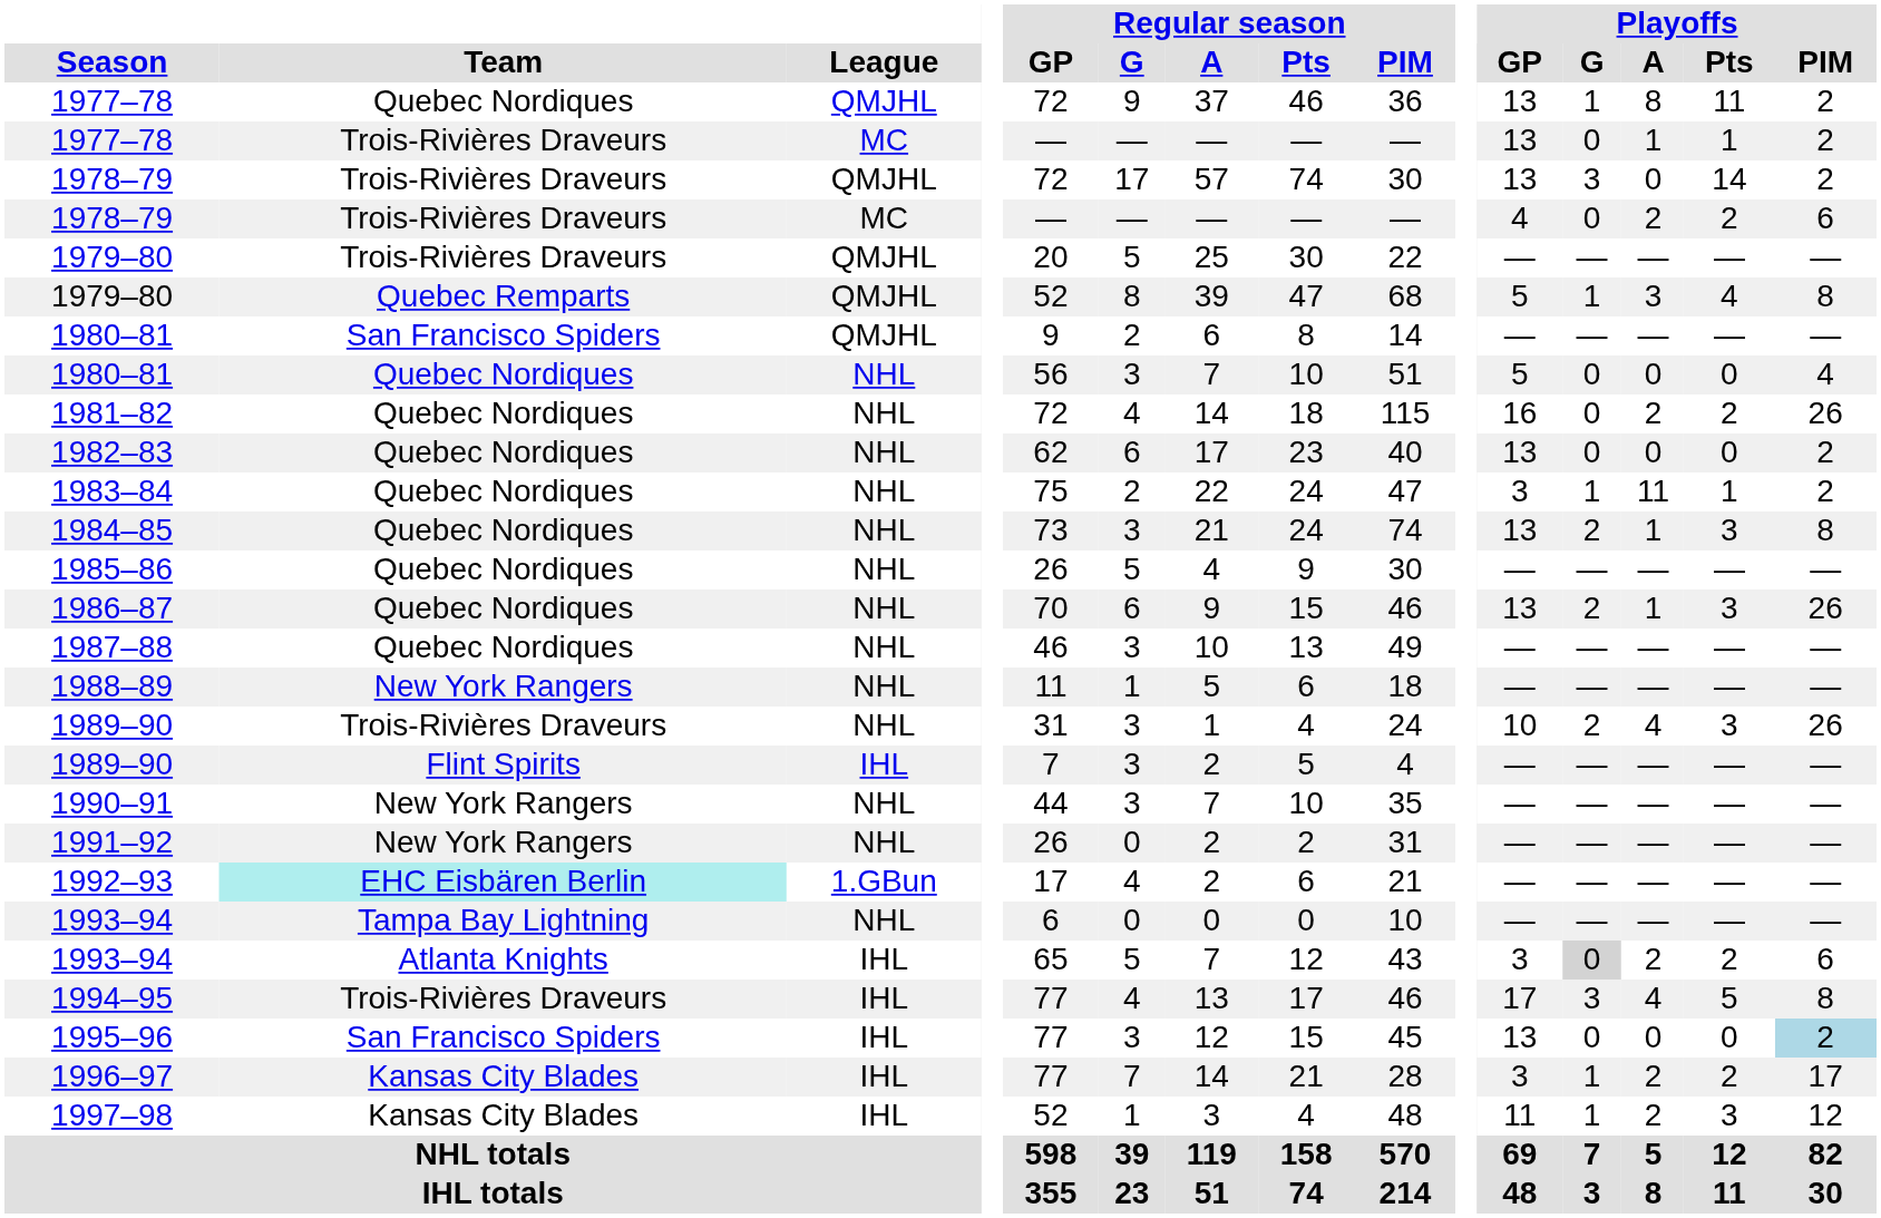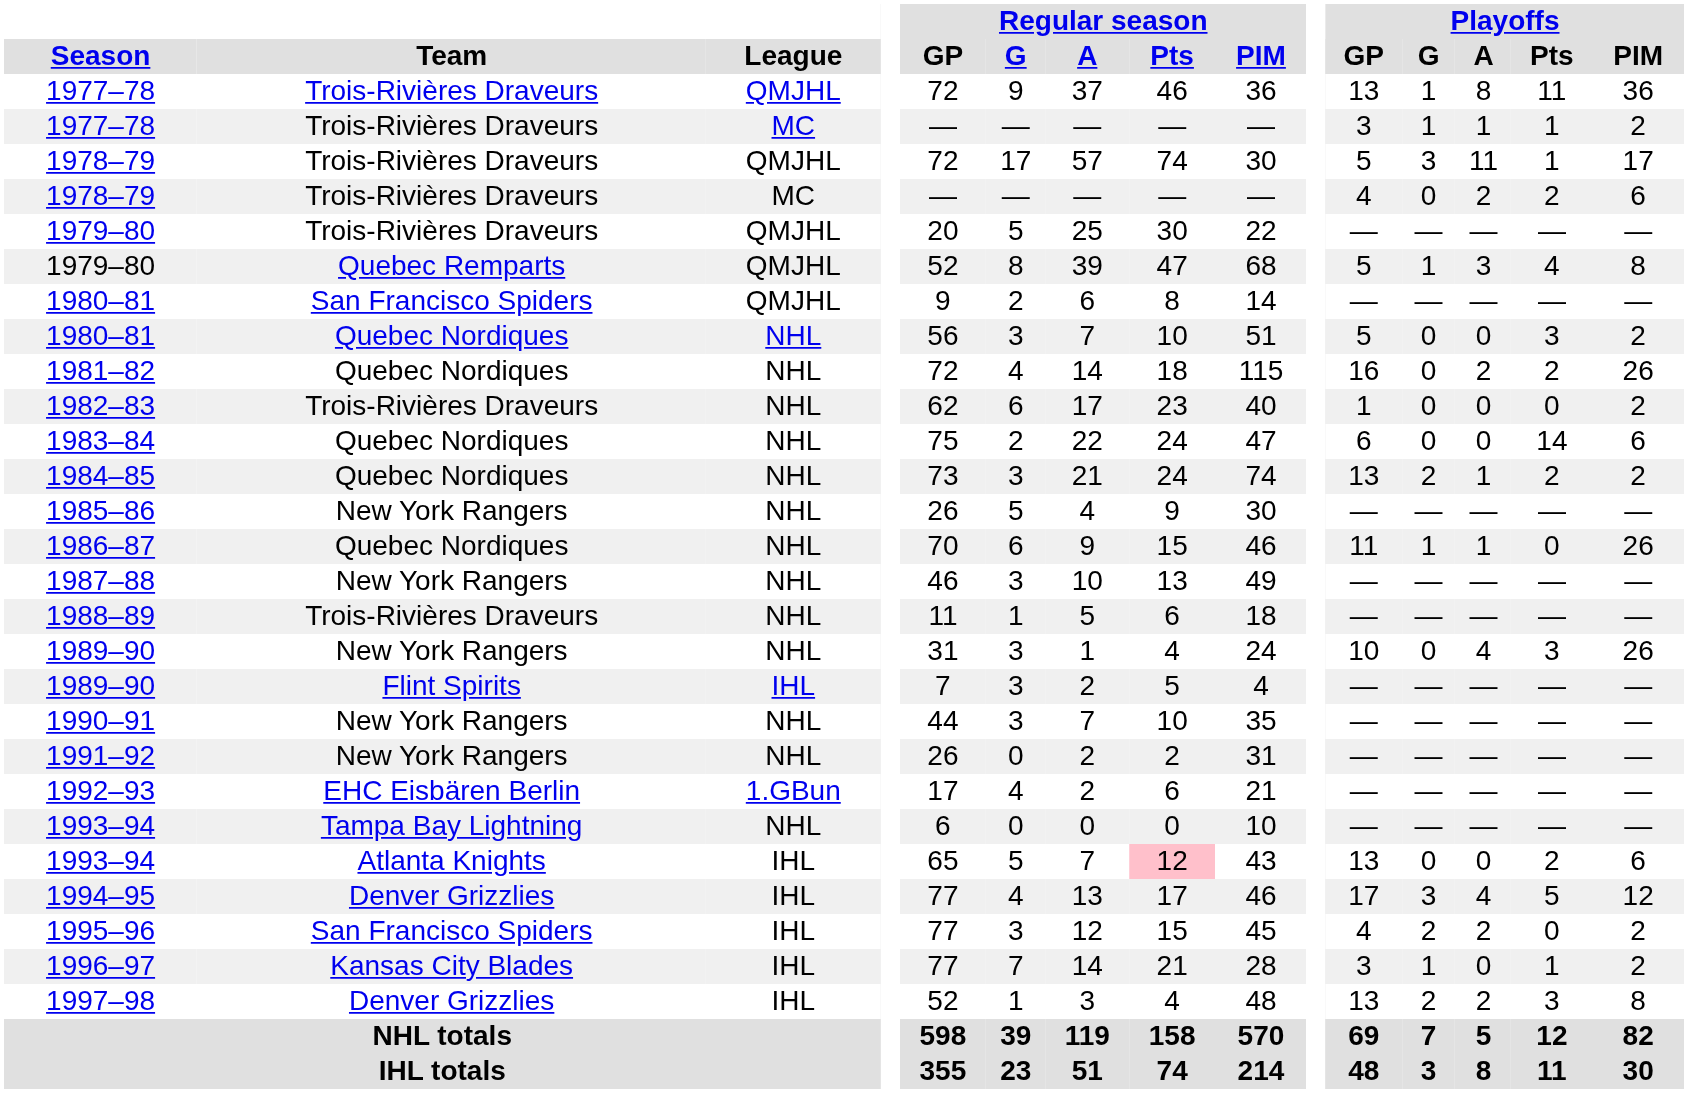 <table border="0" cellpadding="1" cellspacing="0" style="text-align:center; width:60em">
 <tr bgcolor="#e0e0e0">
 <th colspan="3" bgcolor="#ffffff"> </th>
 <th rowspan="99" bgcolor="#ffffff"> </th>
 <th colspan="5"><a href='#'>Regular season</a></th>
 <th rowspan="99" bgcolor="#ffffff"> </th>
 <th colspan="5"><a href='#'>Playoffs</a></th>
 </tr>
 <tr bgcolor="#e0e0e0">
 <th><a href='#'>Season</a></th>
 <th>Team</th>
 <th>League</th>
 <th>GP</th>
 <th><a href='#'>G</a></th>
 <th><a href='#'>A</a></th>
 <th><a href='#'>Pts</a></th>
 <th><a href='#'>PIM</a></th>
 <th>GP</th>
 <th>G</th>
 <th>A</th>
 <th>Pts</th>
 <th>PIM</th>
 </tr>
 <tr>
 <td><a href='#'>1977–78</a></td>
-<td>Quebec Nordiques</td>
+<td><a href='#'>Trois-Rivières Draveurs</a></td>
 <td><a href='#'>QMJHL</a></td>
 <td>72</td>
 <td>9</td>
 <td>37</td>
 <td>46</td>
 <td>36</td>
 <td>13</td>
 <td>1</td>
 <td>8</td>
 <td>11</td>
-<td>2</td>
+<td>36</td>
 </tr>
 <tr bgcolor="#f0f0f0">
 <td><a href='#'>1977–78</a></td>
 <td>Trois-Rivières Draveurs</td>
 <td><a href='#'>MC</a></td>
 <td>—</td>
 <td>—</td>
 <td>—</td>
 <td>—</td>
 <td>—</td>
-<td>13</td>
-<td>0</td>
+<td>3</td>
+<td>1</td>
 <td>1</td>
 <td>1</td>
 <td>2</td>
 </tr>
 <tr>
 <td><a href='#'>1978–79</a></td>
 <td>Trois-Rivières Draveurs</td>
 <td>QMJHL</td>
 <td>72</td>
 <td>17</td>
 <td>57</td>
 <td>74</td>
 <td>30</td>
-<td>13</td>
+<td>5</td>
 <td>3</td>
-<td>0</td>
-<td>14</td>
-<td>2</td>
+<td>11</td>
+<td>1</td>
+<td>17</td>
 </tr>
 <tr bgcolor="#f0f0f0">
 <td><a href='#'>1978–79</a></td>
 <td>Trois-Rivières Draveurs</td>
 <td>MC</td>
 <td>—</td>
 <td>—</td>
 <td>—</td>
 <td>—</td>
 <td>—</td>
 <td>4</td>
 <td>0</td>
 <td>2</td>
 <td>2</td>
 <td>6</td>
 </tr>
 <tr>
 <td><a href='#'>1979–80</a></td>
 <td>Trois-Rivières Draveurs</td>
 <td>QMJHL</td>
 <td>20</td>
 <td>5</td>
 <td>25</td>
 <td>30</td>
 <td>22</td>
 <td>—</td>
 <td>—</td>
 <td>—</td>
 <td>—</td>
 <td>—</td>
 </tr>
 <tr bgcolor="#f0f0f0">
 <td>1979–80</td>
 <td><a href='#'>Quebec Remparts</a></td>
 <td>QMJHL</td>
 <td>52</td>
 <td>8</td>
 <td>39</td>
 <td>47</td>
 <td>68</td>
 <td>5</td>
 <td>1</td>
 <td>3</td>
 <td>4</td>
 <td>8</td>
 </tr>
 <tr>
 <td><a href='#'>1980–81</a></td>
 <td><a href='#'>San Francisco Spiders</a></td>
 <td>QMJHL</td>
 <td>9</td>
 <td>2</td>
 <td>6</td>
 <td>8</td>
 <td>14</td>
 <td>—</td>
 <td>—</td>
 <td>—</td>
 <td>—</td>
 <td>—</td>
 </tr>
 <tr bgcolor="#f0f0f0">
 <td><a href='#'>1980–81</a></td>
 <td><a href='#'>Quebec Nordiques</a></td>
 <td><a href='#'>NHL</a></td>
 <td>56</td>
 <td>3</td>
 <td>7</td>
 <td>10</td>
 <td>51</td>
 <td>5</td>
 <td>0</td>
 <td>0</td>
-<td>0</td>
-<td>4</td>
+<td>3</td>
+<td>2</td>
 </tr>
 <tr>
 <td><a href='#'>1981–82</a></td>
 <td>Quebec Nordiques</td>
 <td>NHL</td>
 <td>72</td>
 <td>4</td>
 <td>14</td>
 <td>18</td>
 <td>115</td>
 <td>16</td>
 <td>0</td>
 <td>2</td>
 <td>2</td>
 <td>26</td>
 </tr>
 <tr bgcolor="#f0f0f0">
 <td><a href='#'>1982–83</a></td>
-<td>Quebec Nordiques</td>
+<td>Trois-Rivières Draveurs</td>
 <td>NHL</td>
 <td>62</td>
 <td>6</td>
 <td>17</td>
 <td>23</td>
 <td>40</td>
-<td>13</td>
+<td>1</td>
 <td>0</td>
 <td>0</td>
 <td>0</td>
 <td>2</td>
 </tr>
 <tr>
 <td><a href='#'>1983–84</a></td>
 <td>Quebec Nordiques</td>
 <td>NHL</td>
 <td>75</td>
 <td>2</td>
 <td>22</td>
 <td>24</td>
 <td>47</td>
-<td>3</td>
-<td>1</td>
-<td>11</td>
-<td>1</td>
-<td>2</td>
+<td>6</td>
+<td>0</td>
+<td>0</td>
+<td>14</td>
+<td>6</td>
 </tr>
 <tr bgcolor="#f0f0f0">
 <td><a href='#'>1984–85</a></td>
 <td>Quebec Nordiques</td>
 <td>NHL</td>
 <td>73</td>
 <td>3</td>
 <td>21</td>
 <td>24</td>
 <td>74</td>
 <td>13</td>
 <td>2</td>
 <td>1</td>
-<td>3</td>
-<td>8</td>
+<td>2</td>
+<td>2</td>
 </tr>
 <tr>
 <td><a href='#'>1985–86</a></td>
-<td>Quebec Nordiques</td>
+<td>New York Rangers</td>
 <td>NHL</td>
 <td>26</td>
 <td>5</td>
 <td>4</td>
 <td>9</td>
 <td>30</td>
 <td>—</td>
 <td>—</td>
 <td>—</td>
 <td>—</td>
 <td>—</td>
 </tr>
 <tr bgcolor="#f0f0f0">
 <td><a href='#'>1986–87</a></td>
 <td>Quebec Nordiques</td>
 <td>NHL</td>
 <td>70</td>
 <td>6</td>
 <td>9</td>
 <td>15</td>
 <td>46</td>
-<td>13</td>
-<td>2</td>
+<td>11</td>
 <td>1</td>
-<td>3</td>
+<td>1</td>
+<td>0</td>
 <td>26</td>
 </tr>
 <tr>
 <td><a href='#'>1987–88</a></td>
-<td>Quebec Nordiques</td>
+<td>New York Rangers</td>
 <td>NHL</td>
 <td>46</td>
 <td>3</td>
 <td>10</td>
 <td>13</td>
 <td>49</td>
 <td>—</td>
 <td>—</td>
 <td>—</td>
 <td>—</td>
 <td>—</td>
 </tr>
 <tr bgcolor="#f0f0f0">
 <td><a href='#'>1988–89</a></td>
-<td><a href='#'>New York Rangers</a></td>
+<td>Trois-Rivières Draveurs</td>
 <td>NHL</td>
 <td>11</td>
 <td>1</td>
 <td>5</td>
 <td>6</td>
 <td>18</td>
 <td>—</td>
 <td>—</td>
 <td>—</td>
 <td>—</td>
 <td>—</td>
 </tr>
 <tr>
 <td><a href='#'>1989–90</a></td>
-<td>Trois-Rivières Draveurs</td>
+<td>New York Rangers</td>
 <td>NHL</td>
 <td>31</td>
 <td>3</td>
 <td>1</td>
 <td>4</td>
 <td>24</td>
 <td>10</td>
-<td>2</td>
+<td>0</td>
 <td>4</td>
 <td>3</td>
 <td>26</td>
 </tr>
 <tr bgcolor="#f0f0f0">
 <td><a href='#'>1989–90</a></td>
 <td><a href='#'>Flint Spirits</a></td>
 <td><a href='#'>IHL</a></td>
 <td>7</td>
 <td>3</td>
 <td>2</td>
 <td>5</td>
 <td>4</td>
 <td>—</td>
 <td>—</td>
 <td>—</td>
 <td>—</td>
 <td>—</td>
 </tr>
 <tr>
 <td><a href='#'>1990–91</a></td>
 <td>New York Rangers</td>
 <td>NHL</td>
 <td>44</td>
 <td>3</td>
 <td>7</td>
 <td>10</td>
 <td>35</td>
 <td>—</td>
 <td>—</td>
 <td>—</td>
 <td>—</td>
 <td>—</td>
 </tr>
 <tr bgcolor="#f0f0f0">
 <td><a href='#'>1991–92</a></td>
 <td>New York Rangers</td>
 <td>NHL</td>
 <td>26</td>
 <td>0</td>
 <td>2</td>
 <td>2</td>
 <td>31</td>
 <td>—</td>
 <td>—</td>
 <td>—</td>
 <td>—</td>
 <td>—</td>
 </tr>
 <tr>
 <td><a href='#'>1992–93</a></td>
-<td style="background: paleturquoise;"><a href='#'>EHC Eisbären Berlin</a></td>
+<td><a href='#'>EHC Eisbären Berlin</a></td>
 <td><a href='#'>1.GBun</a></td>
 <td>17</td>
 <td>4</td>
 <td>2</td>
 <td>6</td>
 <td>21</td>
 <td>—</td>
 <td>—</td>
 <td>—</td>
 <td>—</td>
 <td>—</td>
 </tr>
 <tr bgcolor="#f0f0f0">
 <td><a href='#'>1993–94</a></td>
 <td><a href='#'>Tampa Bay Lightning</a></td>
 <td>NHL</td>
 <td>6</td>
 <td>0</td>
 <td>0</td>
 <td>0</td>
 <td>10</td>
 <td>—</td>
 <td>—</td>
 <td>—</td>
 <td>—</td>
 <td>—</td>
 </tr>
 <tr>
 <td><a href='#'>1993–94</a></td>
 <td><a href='#'>Atlanta Knights</a></td>
 <td>IHL</td>
 <td>65</td>
 <td>5</td>
 <td>7</td>
-<td>12</td>
+<td style="background: pink;">12</td>
 <td>43</td>
-<td>3</td>
-<td style="background: lightgrey;">0</td>
-<td>2</td>
+<td>13</td>
+<td>0</td>
+<td>0</td>
 <td>2</td>
 <td>6</td>
 </tr>
 <tr bgcolor="#f0f0f0">
 <td><a href='#'>1994–95</a></td>
-<td>Trois-Rivières Draveurs</td>
+<td><a href='#'>Denver Grizzlies</a></td>
 <td>IHL</td>
 <td>77</td>
 <td>4</td>
 <td>13</td>
 <td>17</td>
 <td>46</td>
 <td>17</td>
 <td>3</td>
 <td>4</td>
 <td>5</td>
-<td>8</td>
+<td>12</td>
 </tr>
 <tr>
 <td><a href='#'>1995–96</a></td>
 <td><a href='#'>San Francisco Spiders</a></td>
 <td>IHL</td>
 <td>77</td>
 <td>3</td>
 <td>12</td>
 <td>15</td>
 <td>45</td>
-<td>13</td>
+<td>4</td>
+<td>2</td>
+<td>2</td>
 <td>0</td>
-<td>0</td>
-<td>0</td>
-<td style="background: lightblue;">2</td>
+<td>2</td>
 </tr>
 <tr bgcolor="#f0f0f0">
 <td><a href='#'>1996–97</a></td>
 <td><a href='#'>Kansas City Blades</a></td>
 <td>IHL</td>
 <td>77</td>
 <td>7</td>
 <td>14</td>
 <td>21</td>
 <td>28</td>
 <td>3</td>
 <td>1</td>
+<td>0</td>
+<td>1</td>
 <td>2</td>
-<td>2</td>
-<td>17</td>
 </tr>
 <tr>
 <td><a href='#'>1997–98</a></td>
-<td>Kansas City Blades</td>
+<td><a href='#'>Denver Grizzlies</a></td>
 <td>IHL</td>
 <td>52</td>
 <td>1</td>
 <td>3</td>
 <td>4</td>
 <td>48</td>
-<td>11</td>
-<td>1</td>
+<td>13</td>
+<td>2</td>
 <td>2</td>
 <td>3</td>
-<td>12</td>
+<td>8</td>
 </tr>
 <tr bgcolor="#e0e0e0">
 <th colspan="3">NHL totals</th>
 <th>598</th>
 <th>39</th>
 <th>119</th>
 <th>158</th>
 <th>570</th>
 <th>69</th>
 <th>7</th>
 <th>5</th>
 <th>12</th>
 <th>82</th>
 </tr>
 <tr bgcolor="#e0e0e0">
 <th colspan="3">IHL totals</th>
 <th>355</th>
 <th>23</th>
 <th>51</th>
 <th>74</th>
 <th>214</th>
 <th>48</th>
 <th>3</th>
 <th>8</th>
 <th>11</th>
 <th>30</th>
 </tr>
 </table>
